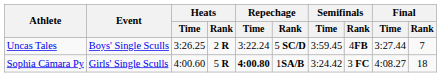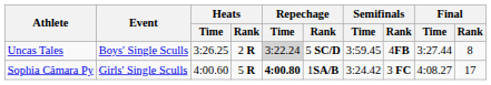 <table class="wikitable" style="font-size:90%">
 <tr>
 <th rowspan="2">Athlete</th>
 <th rowspan="2">Event</th>
 <th colspan="2">Heats</th>
 <th colspan="2">Repechage</th>
 <th colspan="2">Semifinals</th>
 <th colspan="2">Final</th>
 </tr>
 <tr style="font-size:95%">
 <th>Time</th>
 <th>Rank</th>
 <th>Time</th>
 <th>Rank</th>
 <th>Time</th>
 <th>Rank</th>
 <th>Time</th>
 <th>Rank</th>
 </tr>
 <tr align=center>
 <td align=left><a href='#'>Uncas Tales</a></td>
 <td align=left><a href='#'>Boys' Single Sculls</a></td>
 <td>3:26.25</td>
 <td>2 <strong>R</strong></td>
-<td>3:22.24</td>
+<td style="background: lightgrey;">3:22.24</td>
 <td>5 <strong>SC/D</strong></td>
 <td>3:59.45</td>
 <td>4<strong>FB</strong></td>
 <td>3:27.44</td>
-<td>7</td>
+<td>8</td>
 </tr>
 <tr align=center>
 <td align=left><a href='#'>Sophia Câmara Py</a></td>
 <td align=left><a href='#'>Girls' Single Sculls</a></td>
 <td>4:00.60</td>
 <td>5 <strong>R</strong></td>
 <td><strong>4:00.80</strong></td>
 <td>1<strong>SA/B</strong></td>
 <td>3:24.42</td>
 <td>3 <strong>FC</strong></td>
 <td>4:08.27</td>
-<td>18</td>
+<td>17</td>
 </tr>
 </table>
